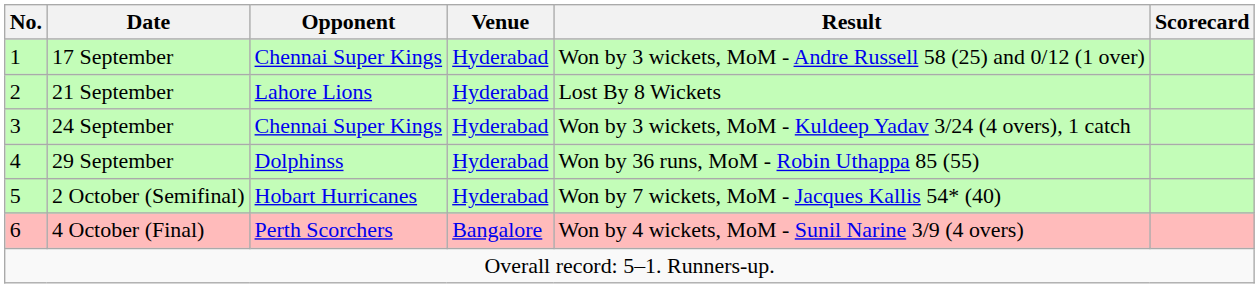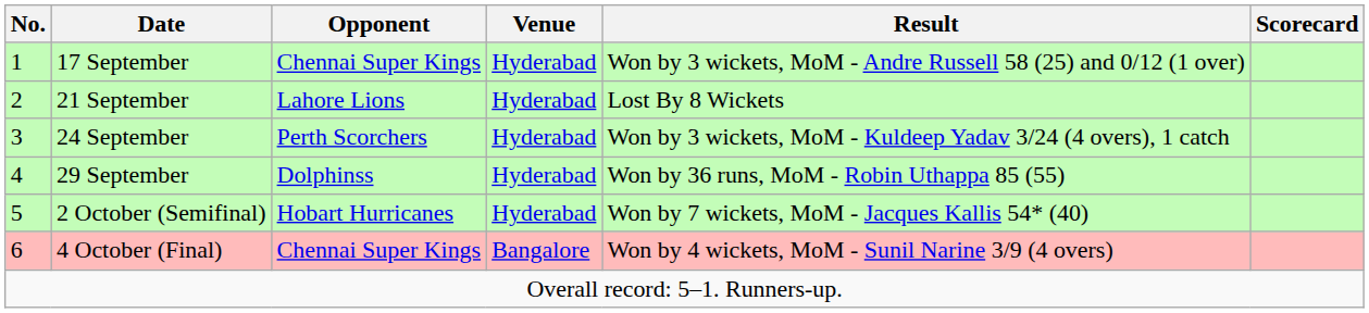 <table class="wikitable sortable">
 <tr>
 <th>No.</th>
 <th>Date</th>
 <th>Opponent</th>
 <th>Venue</th>
 <th>Result</th>
 <th>Scorecard</th>
 </tr>
 <tr style="background:#c3fdb8; ">
 <td>1</td>
 <td>17 September</td>
 <td><a href='#'>Chennai Super Kings</a></td>
 <td><a href='#'>Hyderabad</a></td>
 <td>Won by 3 wickets, MoM -  <a href='#'>Andre Russell</a> 58 (25) and 0/12 (1 over)</td>
 <td></td>
 </tr>
 <tr style="background:#c3fdb8; ">
 <td>2</td>
 <td>21 September</td>
 <td><a href='#'>Lahore Lions</a></td>
 <td><a href='#'>Hyderabad</a></td>
 <td>Lost By 8 Wickets</td>
 <td></td>
 </tr>
 <tr style="background:#c3fdb8; ">
 <td>3</td>
 <td>24 September</td>
-<td><a href='#'>Chennai Super Kings</a></td>
+<td><a href='#'>Perth Scorchers</a></td>
 <td><a href='#'>Hyderabad</a></td>
 <td>Won by 3 wickets, MoM -  <a href='#'>Kuldeep Yadav</a> 3/24 (4 overs), 1 catch</td>
 <td></td>
 </tr>
 <tr style="background:#c3fdb8; ">
 <td>4</td>
 <td>29 September</td>
 <td><a href='#'>Dolphinss</a></td>
 <td><a href='#'>Hyderabad</a></td>
 <td>Won by 36 runs, MoM -  <a href='#'>Robin Uthappa</a> 85 (55)</td>
 <td></td>
 </tr>
 <tr style="background:#c3fdb8; ">
 <td>5</td>
 <td>2 October (Semifinal)</td>
 <td><a href='#'>Hobart Hurricanes</a></td>
 <td><a href='#'>Hyderabad</a></td>
 <td>Won by 7 wickets, MoM - <a href='#'>Jacques Kallis</a> 54* (40)</td>
 <td></td>
 </tr>
 <tr style="background:#fbb; ">
 <td>6</td>
 <td>4 October (Final)</td>
-<td><a href='#'>Perth Scorchers</a></td>
+<td><a href='#'>Chennai Super Kings</a></td>
 <td><a href='#'>Bangalore</a></td>
 <td>Won by 4 wickets, MoM -  <a href='#'>Sunil Narine</a> 3/9 (4 overs)</td>
 <td></td>
 </tr>
 <tr>
 <td colspan="6" style="text-align: center; ">Overall record: 5–1. Runners-up.</td>
 </tr>
 </table>
